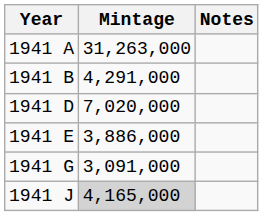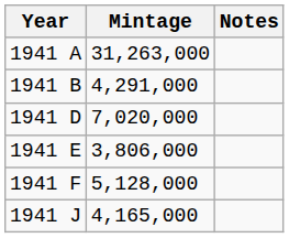 <table class="wikitable">
 <tr>
 <th scope="col">Year</th>
 <th scope="col">Mintage</th>
 <th scope="col">Notes</th>
 </tr>
 <tr>
 <td>1941 A</td>
 <td>31,263,000</td>
 <td></td>
 </tr>
 <tr>
 <td>1941 B</td>
 <td>4,291,000</td>
 <td></td>
 </tr>
 <tr>
 <td>1941 D</td>
 <td>7,020,000</td>
 <td></td>
 </tr>
 <tr>
 <td>1941 E</td>
-<td>3,886,000</td>
+<td>3,806,000</td>
 <td></td>
 </tr>
 <tr>
-<td>1941 G</td>
-<td>3,091,000</td>
+<td>1941 F</td>
+<td>5,128,000</td>
 <td></td>
 </tr>
 <tr>
 <td>1941 J</td>
-<td style="background: lightgrey;">4,165,000</td>
+<td>4,165,000</td>
 <td></td>
 </tr>
 </table>
